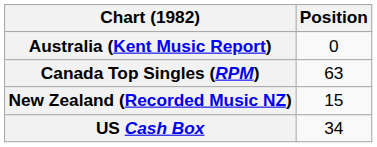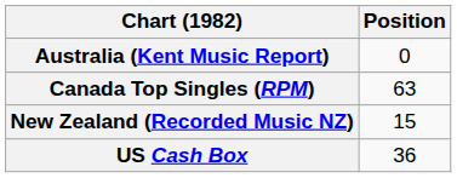 <table class="wikitable sortable plainrowheaders" style="text-align:center">
 <tr>
 <th>Chart (1982)</th>
 <th>Position</th>
 </tr>
 <tr>
 <th scope="row">Australia (<a href='#'>Kent Music Report</a>)</th>
 <td>0</td>
 </tr>
 <tr>
 <th scope="row">Canada Top Singles (<em><a href='#'>RPM</a></em>)</th>
 <td>63</td>
 </tr>
 <tr>
 <th scope="row">New Zealand (<a href='#'>Recorded Music NZ</a>)</th>
 <td>15</td>
 </tr>
 <tr>
 <th scope="row">US <em><a href='#'>Cash Box</a></em></th>
-<td>34</td>
+<td>36</td>
 </tr>
 </table>
